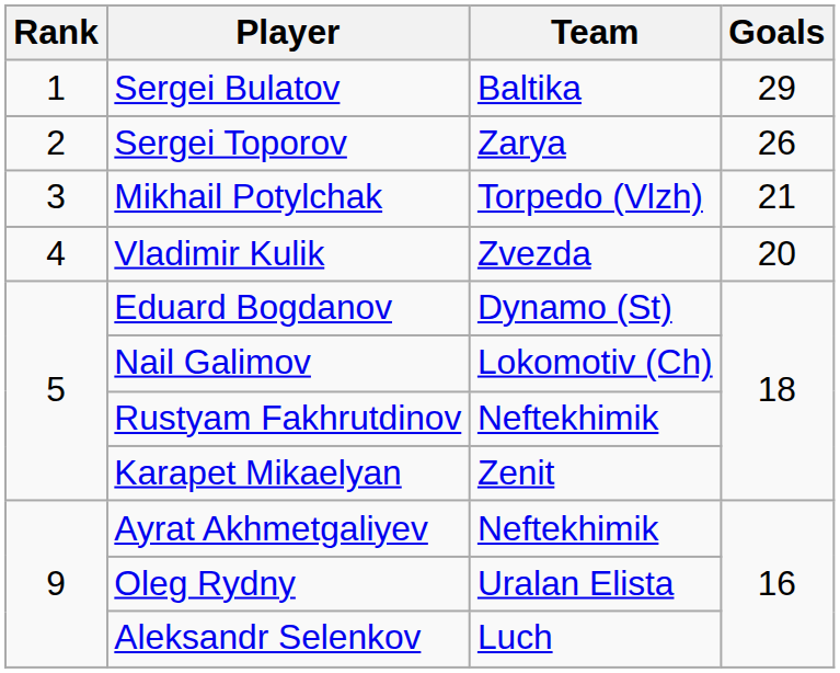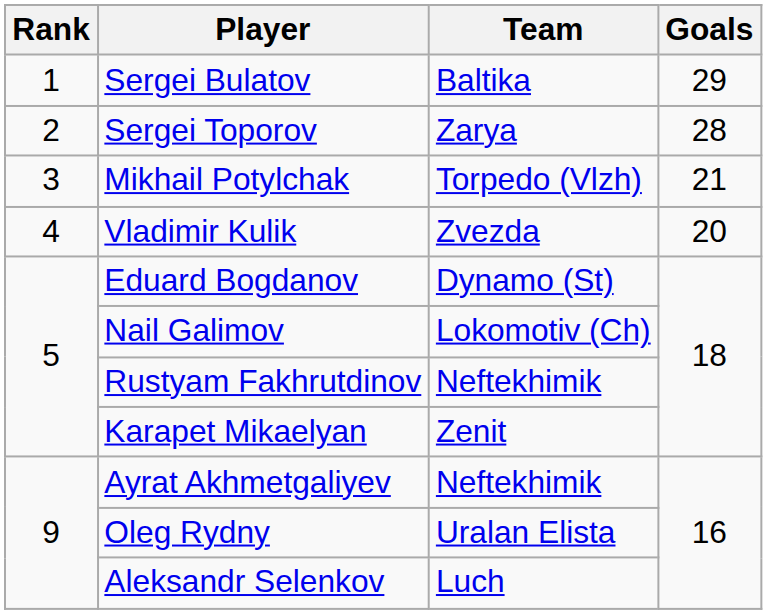 <table class="wikitable">
 <tr>
 <th>Rank</th>
 <th>Player</th>
 <th>Team</th>
 <th>Goals</th>
 </tr>
 <tr>
 <td align=center>1</td>
 <td> <a href='#'>Sergei Bulatov</a></td>
 <td><a href='#'>Baltika</a></td>
 <td align=center>29</td>
 </tr>
 <tr>
 <td align=center>2</td>
 <td> <a href='#'>Sergei Toporov</a></td>
 <td><a href='#'>Zarya</a></td>
-<td align=center>26</td>
+<td align=center>28</td>
 </tr>
 <tr>
 <td align=center>3</td>
 <td> <a href='#'>Mikhail Potylchak</a></td>
 <td><a href='#'>Torpedo (Vlzh)</a></td>
 <td align=center>21</td>
 </tr>
 <tr>
 <td align=center>4</td>
 <td> <a href='#'>Vladimir Kulik</a></td>
 <td><a href='#'>Zvezda</a></td>
 <td align=center>20</td>
 </tr>
 <tr>
 <td rowspan=4 align=center>5</td>
 <td> <a href='#'>Eduard Bogdanov</a></td>
 <td><a href='#'>Dynamo (St)</a></td>
 <td rowspan=4 align=center>18</td>
 </tr>
 <tr>
 <td> <a href='#'>Nail Galimov</a></td>
 <td><a href='#'>Lokomotiv (Ch)</a></td>
 </tr>
 <tr>
 <td> <a href='#'>Rustyam Fakhrutdinov</a></td>
 <td><a href='#'>Neftekhimik</a></td>
 </tr>
 <tr>
 <td> <a href='#'>Karapet Mikaelyan</a></td>
 <td><a href='#'>Zenit</a></td>
 </tr>
 <tr>
 <td rowspan=3 align=center>9</td>
 <td> <a href='#'>Ayrat Akhmetgaliyev</a></td>
 <td><a href='#'>Neftekhimik</a></td>
 <td rowspan=3 align=center>16</td>
 </tr>
 <tr>
 <td> <a href='#'>Oleg Rydny</a></td>
 <td><a href='#'>Uralan Elista</a></td>
 </tr>
 <tr>
 <td> <a href='#'>Aleksandr Selenkov</a></td>
 <td><a href='#'>Luch</a></td>
 </tr>
 </table>
